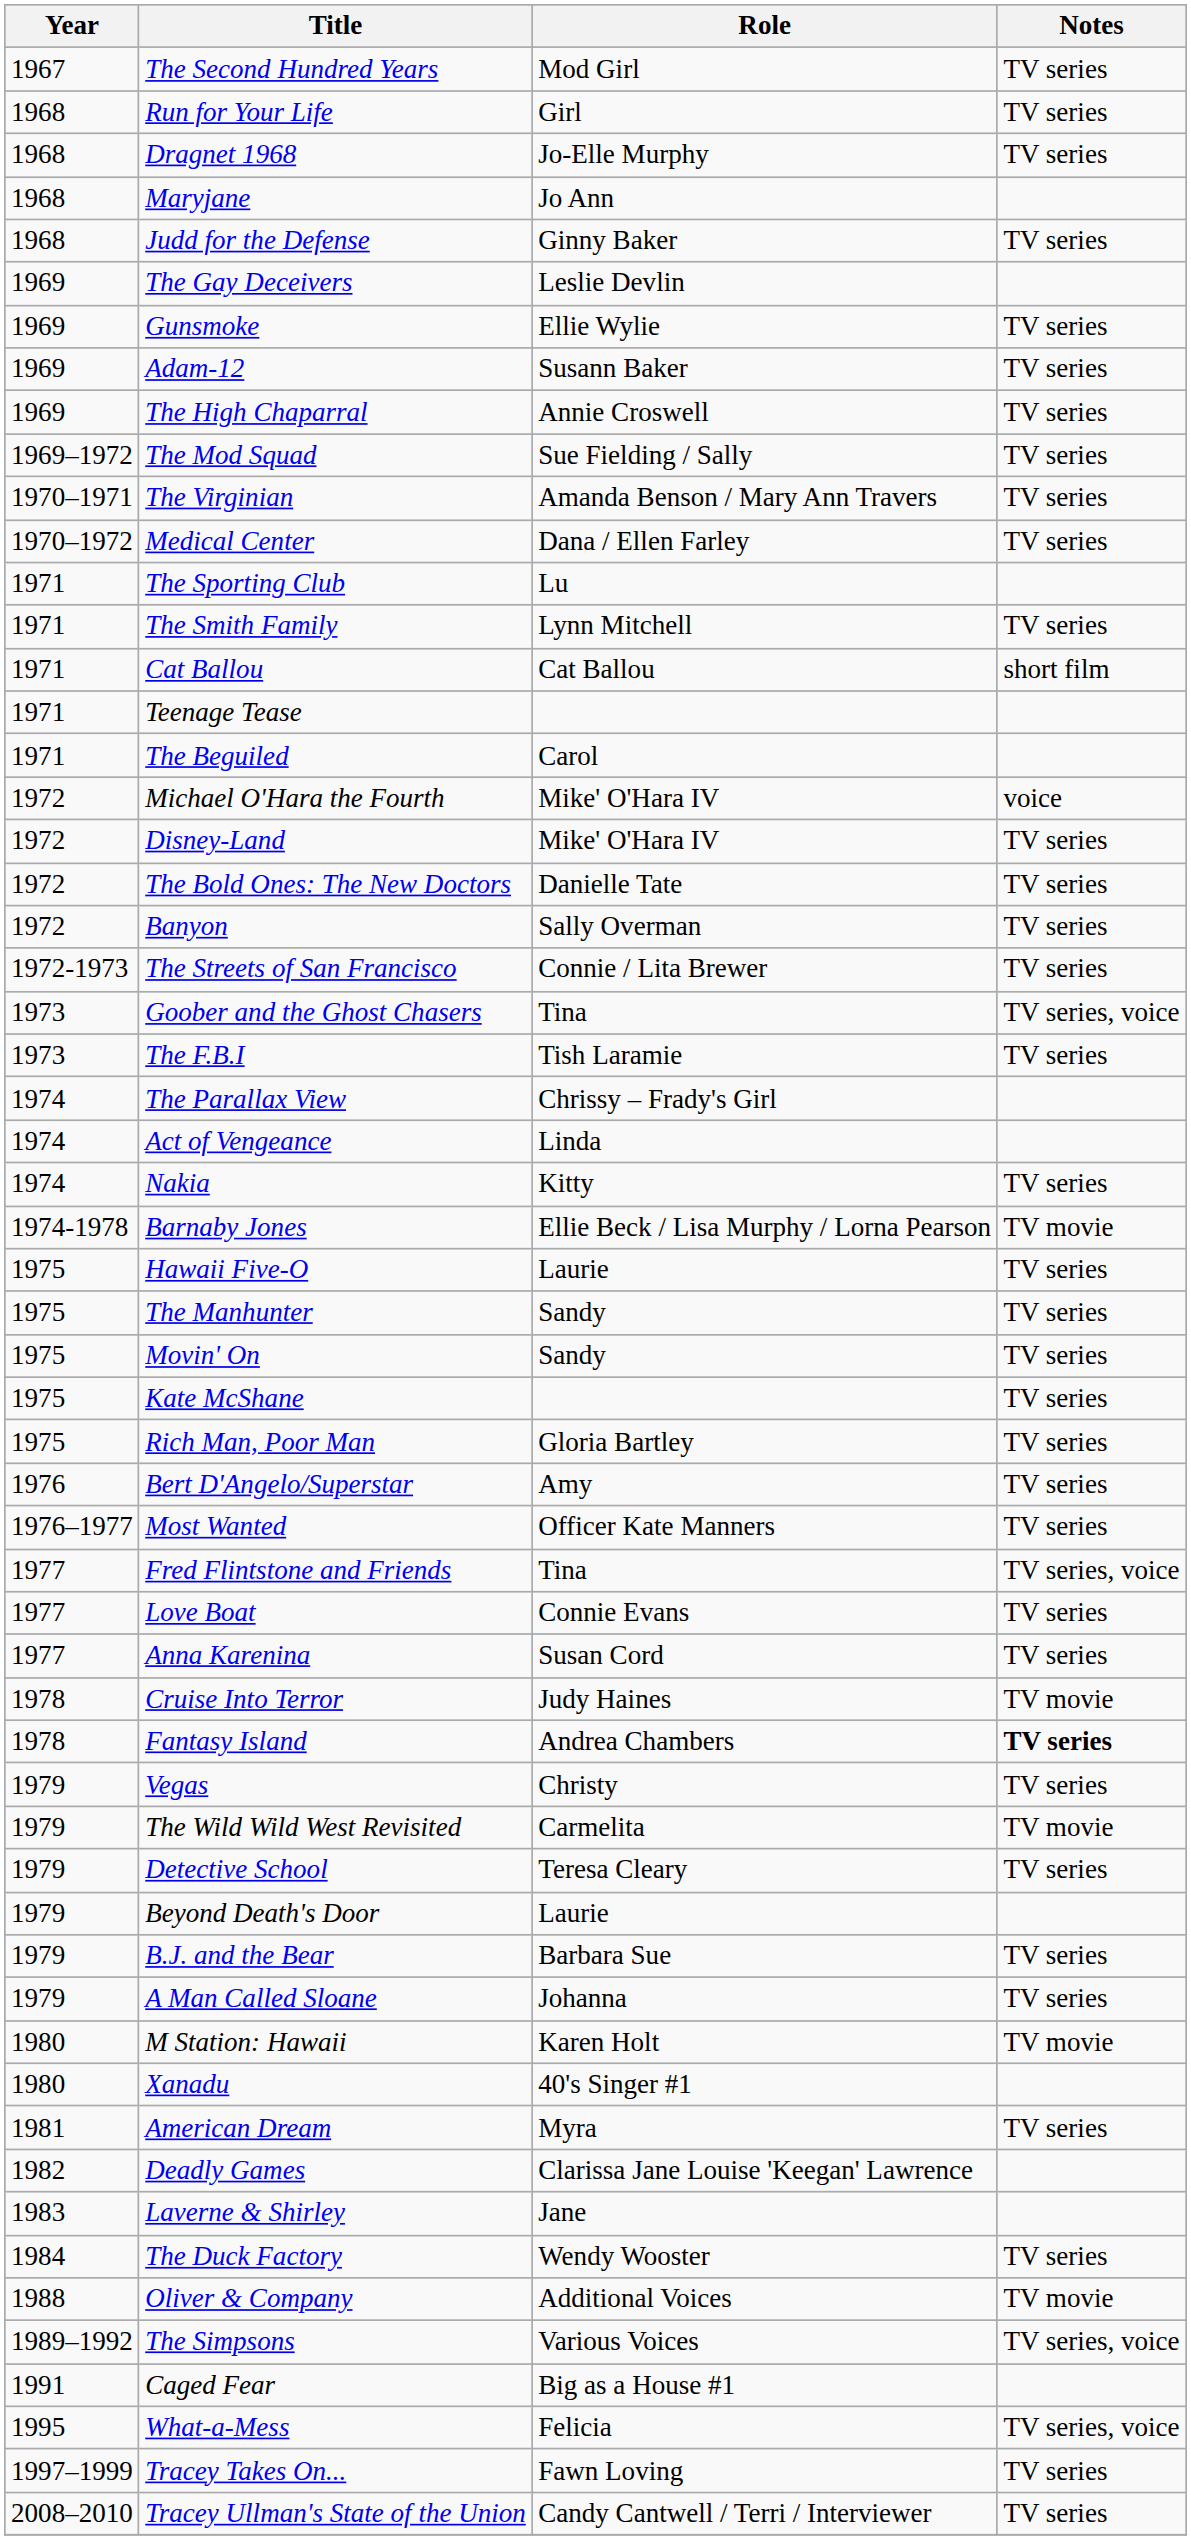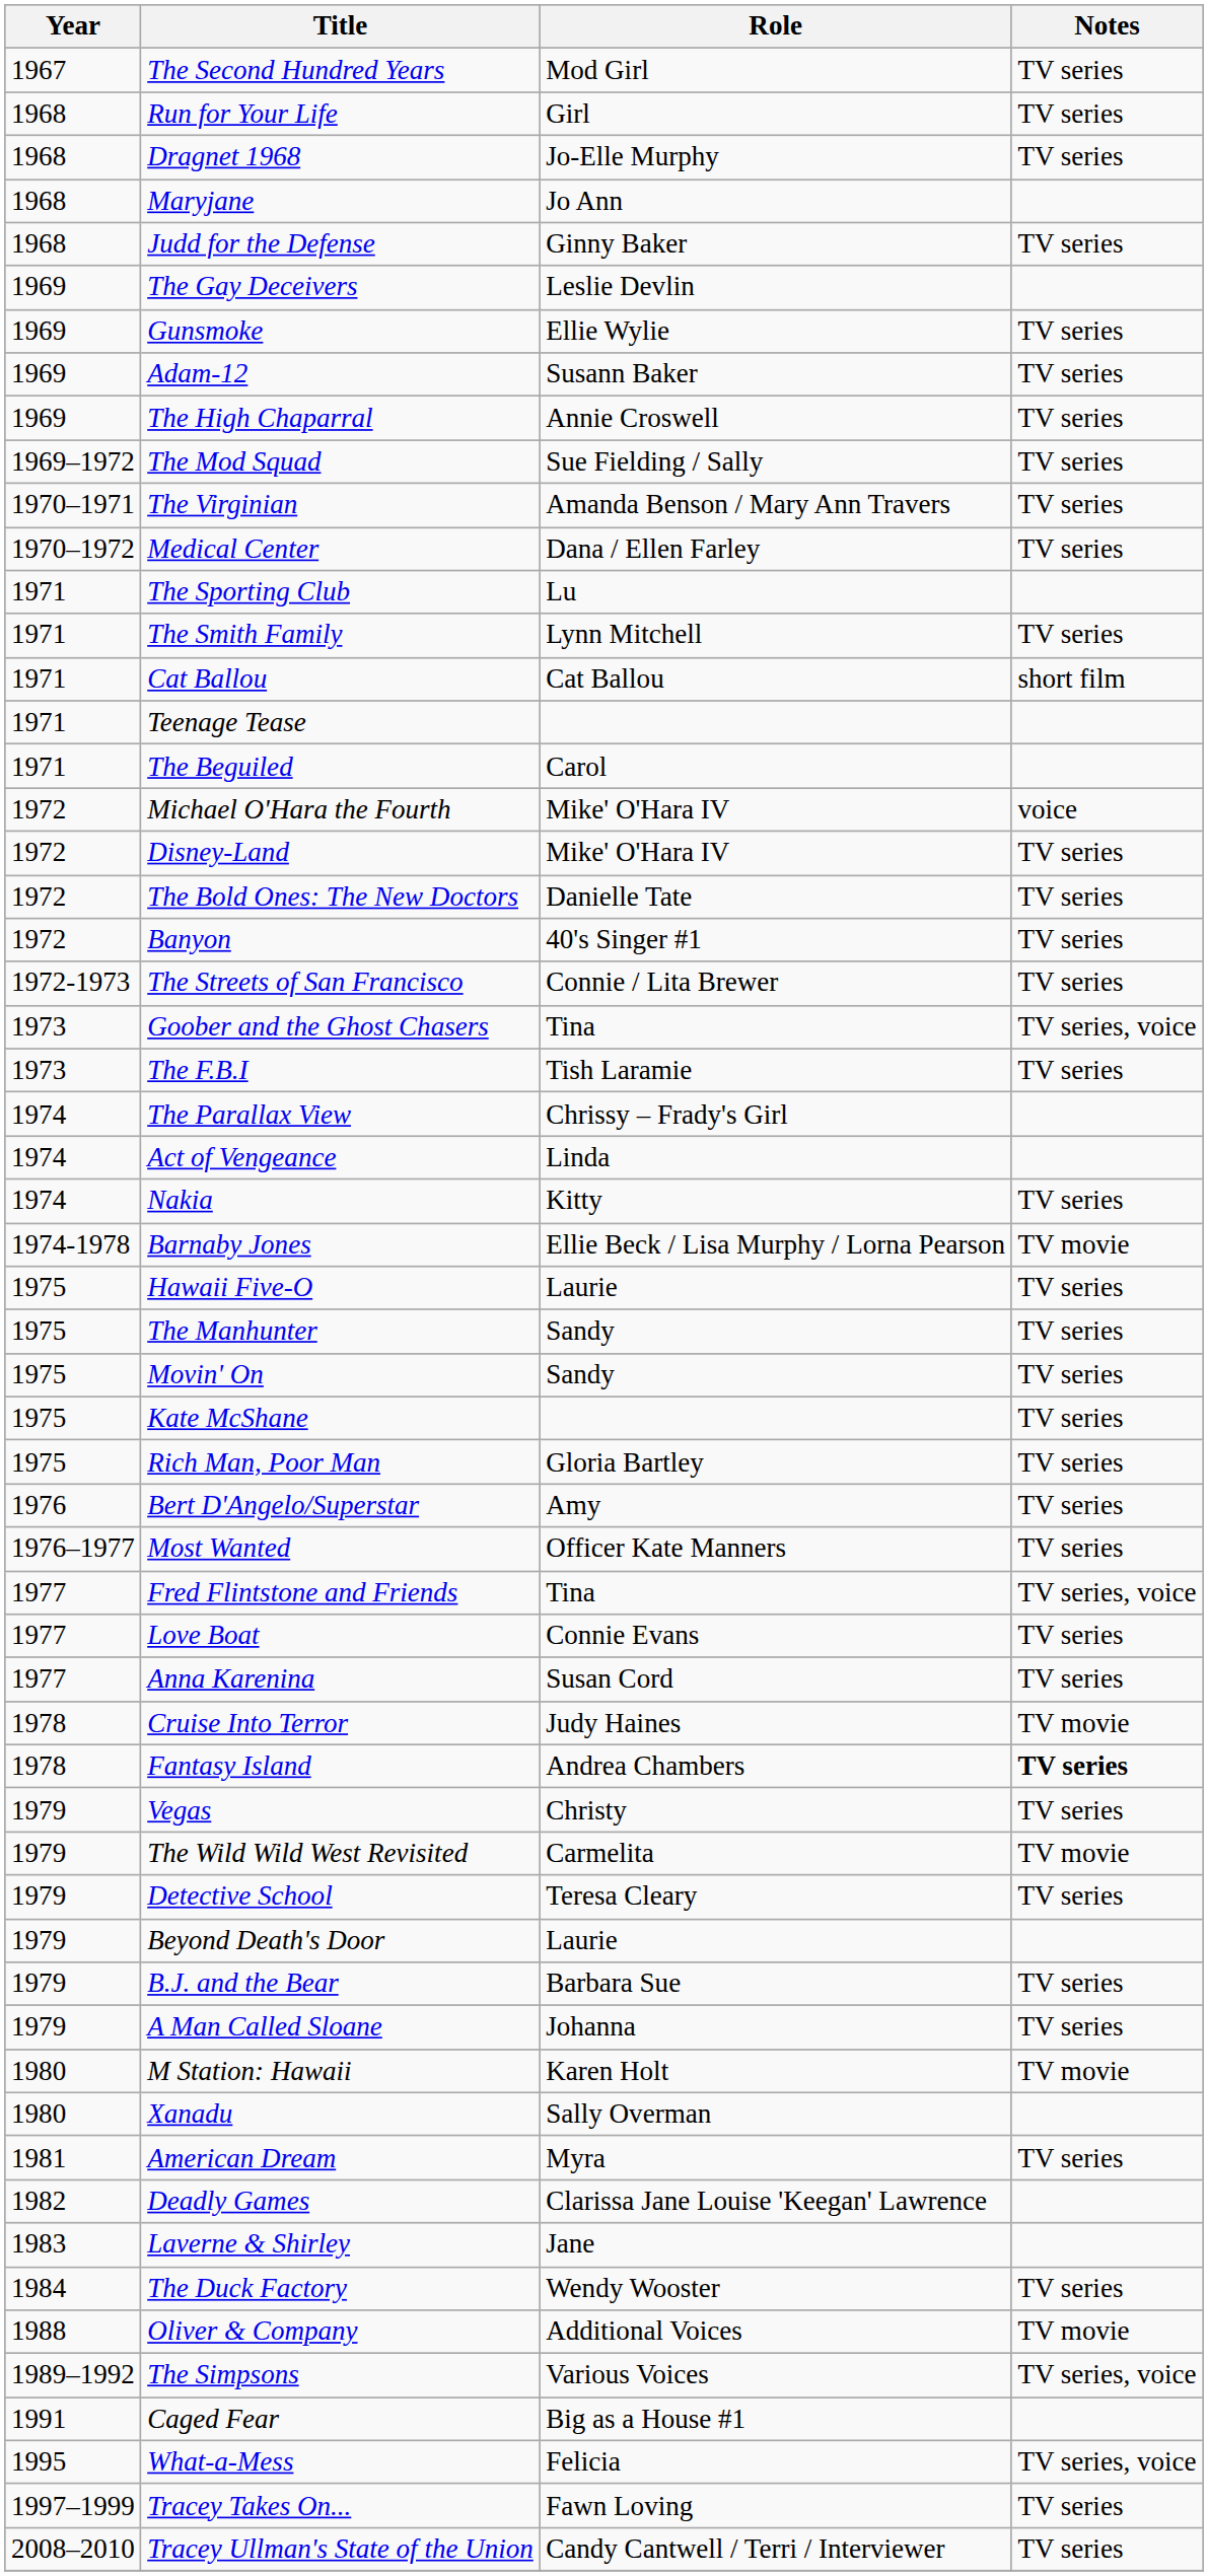 <table class="wikitable">
 <tr>
 <th>Year</th>
 <th>Title</th>
 <th>Role</th>
 <th>Notes</th>
 </tr>
 <tr>
 <td>1967</td>
 <td><em><a href='#'>The Second Hundred Years</a></em></td>
 <td>Mod Girl</td>
 <td>TV series</td>
 </tr>
 <tr>
 <td>1968</td>
 <td><em><a href='#'>Run for Your Life</a></em></td>
 <td>Girl</td>
 <td>TV series</td>
 </tr>
 <tr>
 <td>1968</td>
 <td><em><a href='#'>Dragnet 1968</a></em></td>
 <td>Jo-Elle Murphy</td>
 <td>TV series</td>
 </tr>
 <tr>
 <td>1968</td>
 <td><em><a href='#'>Maryjane</a></em></td>
 <td>Jo Ann</td>
 <td></td>
 </tr>
 <tr>
 <td>1968</td>
 <td><em><a href='#'>Judd for the Defense</a></em></td>
 <td>Ginny Baker</td>
 <td>TV series</td>
 </tr>
 <tr>
 <td>1969</td>
 <td><em><a href='#'>The Gay Deceivers</a></em></td>
 <td>Leslie Devlin</td>
 <td></td>
 </tr>
 <tr>
 <td>1969</td>
 <td><em><a href='#'>Gunsmoke</a></em></td>
 <td>Ellie Wylie</td>
 <td>TV series</td>
 </tr>
 <tr>
 <td>1969</td>
 <td><em><a href='#'>Adam-12</a></em></td>
 <td>Susann Baker</td>
 <td>TV series</td>
 </tr>
 <tr>
 <td>1969</td>
 <td><em><a href='#'>The High Chaparral</a></em></td>
 <td>Annie Croswell</td>
 <td>TV series</td>
 </tr>
 <tr>
 <td>1969–1972</td>
 <td><em><a href='#'>The Mod Squad</a></em></td>
 <td>Sue Fielding / Sally</td>
 <td>TV series</td>
 </tr>
 <tr>
 <td>1970–1971</td>
 <td><em><a href='#'>The Virginian</a></em></td>
 <td>Amanda Benson / Mary Ann Travers</td>
 <td>TV series</td>
 </tr>
 <tr>
 <td>1970–1972</td>
 <td><em><a href='#'>Medical Center</a></em></td>
 <td>Dana / Ellen Farley</td>
 <td>TV series</td>
 </tr>
 <tr>
 <td>1971</td>
 <td><em><a href='#'>The Sporting Club</a></em></td>
 <td>Lu</td>
 <td></td>
 </tr>
 <tr>
 <td>1971</td>
 <td><em><a href='#'>The Smith Family</a></em></td>
 <td>Lynn Mitchell</td>
 <td>TV series</td>
 </tr>
 <tr>
 <td>1971</td>
 <td><em><a href='#'>Cat Ballou</a></em></td>
 <td>Cat Ballou</td>
 <td>short film</td>
 </tr>
 <tr>
 <td>1971</td>
 <td><em>Teenage Tease</em></td>
 <td></td>
 <td></td>
 </tr>
 <tr>
 <td>1971</td>
 <td><em><a href='#'>The Beguiled</a></em></td>
 <td>Carol</td>
 <td></td>
 </tr>
 <tr>
 <td>1972</td>
 <td><em>Michael O'Hara the Fourth</em></td>
 <td>Mike' O'Hara IV</td>
 <td>voice</td>
 </tr>
 <tr>
 <td>1972</td>
 <td><em><a href='#'>Disney-Land</a></em></td>
 <td>Mike' O'Hara IV</td>
 <td>TV series</td>
 </tr>
 <tr>
 <td>1972</td>
 <td><em><a href='#'>The Bold Ones: The New Doctors</a></em></td>
 <td>Danielle Tate</td>
 <td>TV series</td>
 </tr>
 <tr>
 <td>1972</td>
 <td><em><a href='#'>Banyon</a></em></td>
-<td>Sally Overman</td>
+<td>40's Singer #1</td>
 <td>TV series</td>
 </tr>
 <tr>
 <td>1972-1973</td>
 <td><em><a href='#'>The Streets of San Francisco</a></em></td>
 <td>Connie / Lita Brewer</td>
 <td>TV series</td>
 </tr>
 <tr>
 <td>1973</td>
 <td><em><a href='#'>Goober and the Ghost Chasers</a></em></td>
 <td>Tina</td>
 <td>TV series, voice</td>
 </tr>
 <tr>
 <td>1973</td>
 <td><em><a href='#'>The F.B.I</a></em></td>
 <td>Tish Laramie</td>
 <td>TV series</td>
 </tr>
 <tr>
 <td>1974</td>
 <td><em><a href='#'>The Parallax View</a></em></td>
 <td>Chrissy – Frady's Girl</td>
 <td></td>
 </tr>
 <tr>
 <td>1974</td>
 <td><em><a href='#'>Act of Vengeance</a></em></td>
 <td>Linda</td>
 <td></td>
 </tr>
 <tr>
 <td>1974</td>
 <td><em><a href='#'>Nakia</a></em></td>
 <td>Kitty</td>
 <td>TV series</td>
 </tr>
 <tr>
 <td>1974-1978</td>
 <td><em><a href='#'>Barnaby Jones</a></em></td>
 <td>Ellie Beck / Lisa Murphy / Lorna Pearson</td>
 <td>TV movie</td>
 </tr>
 <tr>
 <td>1975</td>
 <td><em><a href='#'>Hawaii Five-O</a></em></td>
 <td>Laurie</td>
 <td>TV series</td>
 </tr>
 <tr>
 <td>1975</td>
 <td><em><a href='#'>The Manhunter</a></em></td>
 <td>Sandy</td>
 <td>TV series</td>
 </tr>
 <tr>
 <td>1975</td>
 <td><em><a href='#'>Movin' On</a></em></td>
 <td>Sandy</td>
 <td>TV series</td>
 </tr>
 <tr>
 <td>1975</td>
 <td><em><a href='#'>Kate McShane</a></em></td>
 <td></td>
 <td>TV series</td>
 </tr>
 <tr>
 <td>1975</td>
 <td><em><a href='#'>Rich Man, Poor Man</a></em></td>
 <td>Gloria Bartley</td>
 <td>TV series</td>
 </tr>
 <tr>
 <td>1976</td>
 <td><em><a href='#'>Bert D'Angelo/Superstar</a></em></td>
 <td>Amy</td>
 <td>TV series</td>
 </tr>
 <tr>
 <td>1976–1977</td>
 <td><em><a href='#'>Most Wanted</a></em></td>
 <td>Officer Kate Manners</td>
 <td>TV series</td>
 </tr>
 <tr>
 <td>1977</td>
 <td><em><a href='#'>Fred Flintstone and Friends</a></em></td>
 <td>Tina</td>
 <td>TV series, voice</td>
 </tr>
 <tr>
 <td>1977</td>
 <td><em><a href='#'>Love Boat</a></em></td>
 <td>Connie Evans</td>
 <td>TV series</td>
 </tr>
 <tr>
 <td>1977</td>
 <td><em><a href='#'>Anna Karenina</a></em></td>
 <td>Susan Cord</td>
 <td>TV series</td>
 </tr>
 <tr>
 <td>1978</td>
 <td><em><a href='#'>Cruise Into Terror</a></em></td>
 <td>Judy Haines</td>
 <td>TV movie</td>
 </tr>
 <tr>
 <td>1978</td>
 <td><em><a href='#'>Fantasy Island</a></em></td>
 <td>Andrea Chambers</td>
 <td><strong>TV series</strong></td>
 </tr>
 <tr>
 <td>1979</td>
 <td><em><a href='#'>Vegas</a></em></td>
 <td>Christy</td>
 <td>TV series</td>
 </tr>
 <tr>
 <td>1979</td>
 <td><em>The Wild Wild West Revisited</em></td>
 <td>Carmelita</td>
 <td>TV movie</td>
 </tr>
 <tr>
 <td>1979</td>
 <td><em><a href='#'>Detective School</a></em></td>
 <td>Teresa Cleary</td>
 <td>TV series</td>
 </tr>
 <tr>
 <td>1979</td>
 <td><em>Beyond Death's Door</em></td>
 <td>Laurie</td>
 <td></td>
 </tr>
 <tr>
 <td>1979</td>
 <td><em><a href='#'>B.J. and the Bear</a></em></td>
 <td>Barbara Sue</td>
 <td>TV series</td>
 </tr>
 <tr>
 <td>1979</td>
 <td><em><a href='#'>A Man Called Sloane</a></em></td>
 <td>Johanna</td>
 <td>TV series</td>
 </tr>
 <tr>
 <td>1980</td>
 <td><em>M Station: Hawaii</em></td>
 <td>Karen Holt</td>
 <td>TV movie</td>
 </tr>
 <tr>
 <td>1980</td>
 <td><em><a href='#'>Xanadu</a></em></td>
-<td>40's Singer #1</td>
+<td>Sally Overman</td>
 <td></td>
 </tr>
 <tr>
 <td>1981</td>
 <td><em><a href='#'>American Dream</a></em></td>
 <td>Myra</td>
 <td>TV series</td>
 </tr>
 <tr>
 <td>1982</td>
 <td><em><a href='#'>Deadly Games</a></em></td>
 <td>Clarissa Jane Louise 'Keegan' Lawrence</td>
 <td></td>
 </tr>
 <tr>
 <td>1983</td>
 <td><em><a href='#'>Laverne & Shirley</a></em></td>
 <td>Jane</td>
 <td></td>
 </tr>
 <tr>
 <td>1984</td>
 <td><em><a href='#'>The Duck Factory</a></em></td>
 <td>Wendy Wooster</td>
 <td>TV series</td>
 </tr>
 <tr>
 <td>1988</td>
 <td><em><a href='#'>Oliver & Company</a></em></td>
 <td>Additional Voices</td>
 <td>TV movie</td>
 </tr>
 <tr>
 <td>1989–1992</td>
 <td><em><a href='#'>The Simpsons</a></em></td>
 <td>Various Voices</td>
 <td>TV series, voice</td>
 </tr>
 <tr>
 <td>1991</td>
 <td><em>Caged Fear</em></td>
 <td>Big as a House #1</td>
 <td></td>
 </tr>
 <tr>
 <td>1995</td>
 <td><em><a href='#'>What-a-Mess</a></em></td>
 <td>Felicia</td>
 <td>TV series, voice</td>
 </tr>
 <tr>
 <td>1997–1999</td>
 <td><em><a href='#'>Tracey Takes On...</a></em></td>
 <td>Fawn Loving</td>
 <td>TV series</td>
 </tr>
 <tr>
 <td>2008–2010</td>
 <td><em><a href='#'>Tracey Ullman's State of the Union</a></em></td>
 <td>Candy Cantwell / Terri / Interviewer</td>
 <td>TV series</td>
 </tr>
 <tr>
 </tr>
 </table>
